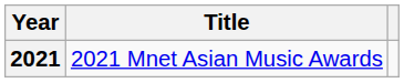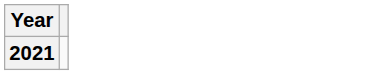 <table class="wikitable plainrowheaders">
 <tr>
 <th scope="col">Year</th>
-<th scope="col">Title</th>
 <th scope="col" class="unsortable"></th>
 </tr>
 <tr>
 <th scope="row">2021</th>
-<td><a href='#'>2021 Mnet Asian Music Awards</a></td>
 <td></td>
 </tr>
 </table>
